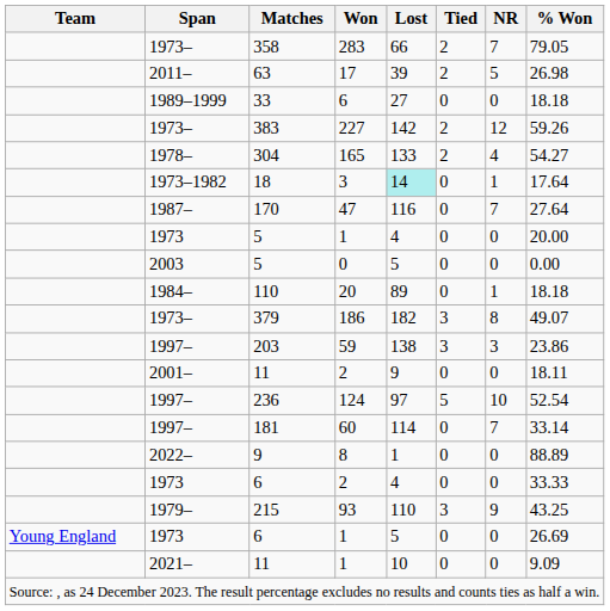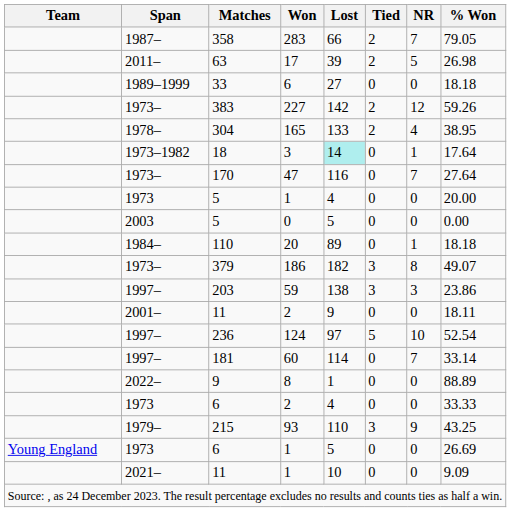 <table class="wikitable sortable" border="1">
 <tr>
 <th>Team</th>
 <th>Span</th>
 <th>Matches</th>
 <th>Won</th>
 <th>Lost</th>
 <th>Tied</th>
 <th>NR</th>
 <th>% Won</th>
 </tr>
 <tr>
 <td></td>
-<td>1973–</td>
+<td>1987–</td>
 <td>358</td>
 <td>283</td>
 <td>66</td>
 <td>2</td>
 <td>7</td>
 <td>79.05</td>
 </tr>
 <tr>
 <td></td>
 <td>2011–</td>
 <td>63</td>
 <td>17</td>
 <td>39</td>
 <td>2</td>
 <td>5</td>
 <td>26.98</td>
 </tr>
 <tr>
 <td></td>
 <td>1989–1999</td>
 <td>33</td>
 <td>6</td>
 <td>27</td>
 <td>0</td>
 <td>0</td>
 <td>18.18</td>
 </tr>
 <tr>
 <td></td>
 <td>1973–</td>
 <td>383</td>
 <td>227</td>
 <td>142</td>
 <td>2</td>
 <td>12</td>
 <td>59.26</td>
 </tr>
 <tr>
 <td></td>
 <td>1978–</td>
 <td>304</td>
 <td>165</td>
 <td>133</td>
 <td>2</td>
 <td>4</td>
-<td>54.27</td>
+<td>38.95</td>
 </tr>
 <tr>
 <td></td>
 <td>1973–1982</td>
 <td>18</td>
 <td>3</td>
 <td style="background: paleturquoise;">14</td>
 <td>0</td>
 <td>1</td>
 <td>17.64</td>
 </tr>
 <tr>
 <td></td>
-<td>1987–</td>
+<td>1973–</td>
 <td>170</td>
 <td>47</td>
 <td>116</td>
 <td>0</td>
 <td>7</td>
 <td>27.64</td>
 </tr>
 <tr>
 <td></td>
 <td>1973</td>
 <td>5</td>
 <td>1</td>
 <td>4</td>
 <td>0</td>
 <td>0</td>
 <td>20.00</td>
 </tr>
 <tr>
 <td></td>
 <td>2003</td>
 <td>5</td>
 <td>0</td>
 <td>5</td>
 <td>0</td>
 <td>0</td>
 <td>0.00</td>
 </tr>
 <tr>
 <td></td>
 <td>1984–</td>
 <td>110</td>
 <td>20</td>
 <td>89</td>
 <td>0</td>
 <td>1</td>
 <td>18.18</td>
 </tr>
 <tr>
 <td></td>
 <td>1973–</td>
 <td>379</td>
 <td>186</td>
 <td>182</td>
 <td>3</td>
 <td>8</td>
 <td>49.07</td>
 </tr>
 <tr>
 <td></td>
 <td>1997–</td>
 <td>203</td>
 <td>59</td>
 <td>138</td>
 <td>3</td>
 <td>3</td>
 <td>23.86</td>
 </tr>
 <tr>
 <td></td>
 <td>2001–</td>
 <td>11</td>
 <td>2</td>
 <td>9</td>
 <td>0</td>
 <td>0</td>
 <td>18.11</td>
 </tr>
 <tr>
 <td></td>
 <td>1997–</td>
 <td>236</td>
 <td>124</td>
 <td>97</td>
 <td>5</td>
 <td>10</td>
 <td>52.54</td>
 </tr>
 <tr>
 <td></td>
 <td>1997–</td>
 <td>181</td>
 <td>60</td>
 <td>114</td>
 <td>0</td>
 <td>7</td>
 <td>33.14</td>
 </tr>
 <tr>
 <td></td>
 <td>2022–</td>
 <td>9</td>
 <td>8</td>
 <td>1</td>
 <td>0</td>
 <td>0</td>
 <td>88.89</td>
 </tr>
 <tr>
 <td></td>
 <td>1973</td>
 <td>6</td>
 <td>2</td>
 <td>4</td>
 <td>0</td>
 <td>0</td>
 <td>33.33</td>
 </tr>
 <tr>
 <td></td>
 <td>1979–</td>
 <td>215</td>
 <td>93</td>
 <td>110</td>
 <td>3</td>
 <td>9</td>
 <td>43.25</td>
 </tr>
 <tr>
 <td> <a href='#'>Young England</a></td>
 <td>1973</td>
 <td>6</td>
 <td>1</td>
 <td>5</td>
 <td>0</td>
 <td>0</td>
 <td>26.69</td>
 </tr>
 <tr>
 <td></td>
 <td>2021–</td>
 <td>11</td>
 <td>1</td>
 <td>10</td>
 <td>0</td>
 <td>0</td>
 <td>9.09</td>
 </tr>
 <tr>
 <td colspan=8><small>Source: , as 24 December 2023. The result percentage excludes no results and counts ties as half a win.</small></td>
 </tr>
 </table>
